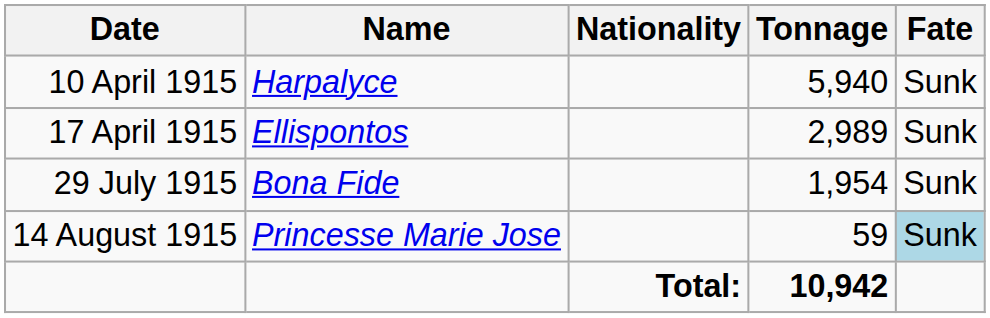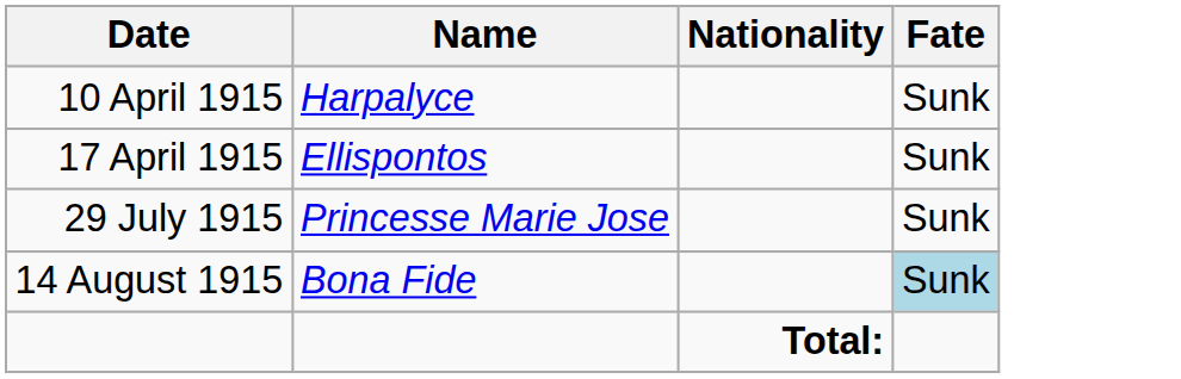 <table class="wikitable sortable">
 <tr>
 <th>Date</th>
 <th>Name</th>
 <th>Nationality</th>
-<th>Tonnage</th>
 <th>Fate</th>
 </tr>
 <tr>
 <td align="right">10 April 1915</td>
 <td align="left"><a href='#'><em>Harpalyce</em></a></td>
 <td align="left"></td>
-<td align="right">5,940</td>
 <td align="left">Sunk</td>
 </tr>
 <tr>
 <td align="right">17 April 1915</td>
 <td align="left"><a href='#'><em>Ellispontos</em></a></td>
 <td align="left"></td>
-<td align="right">2,989</td>
 <td align="left">Sunk</td>
 </tr>
 <tr>
 <td align="right">29 July 1915</td>
-<td align="left"><a href='#'><em>Bona Fide</em></a></td>
+<td align="left"><a href='#'><em>Princesse Marie Jose</em></a></td>
 <td align="left"></td>
-<td align="right">1,954</td>
 <td align="left">Sunk</td>
 </tr>
 <tr>
 <td align="right">14 August 1915</td>
-<td align="left"><a href='#'><em>Princesse Marie Jose</em></a></td>
+<td align="left"><a href='#'><em>Bona Fide</em></a></td>
 <td align="left"></td>
-<td align="right">59</td>
 <td align="left" style="background: lightblue;">Sunk</td>
 </tr>
 <tr>
 <td></td>
 <td></td>
 <td align="right"><strong>Total:</strong></td>
-<td align="right"><strong>10,942</strong></td>
 <td></td>
 </tr>
 </table>
